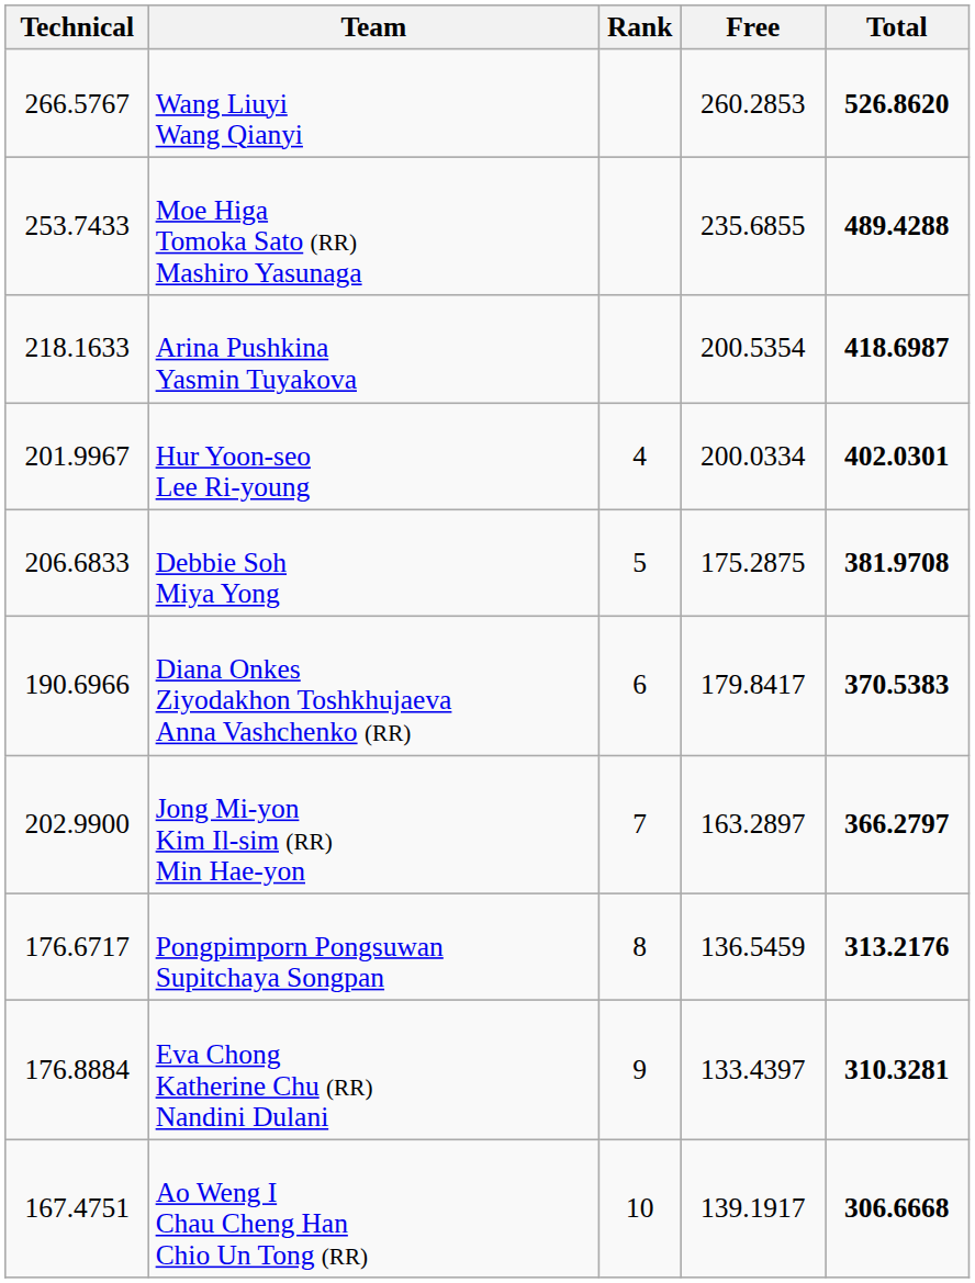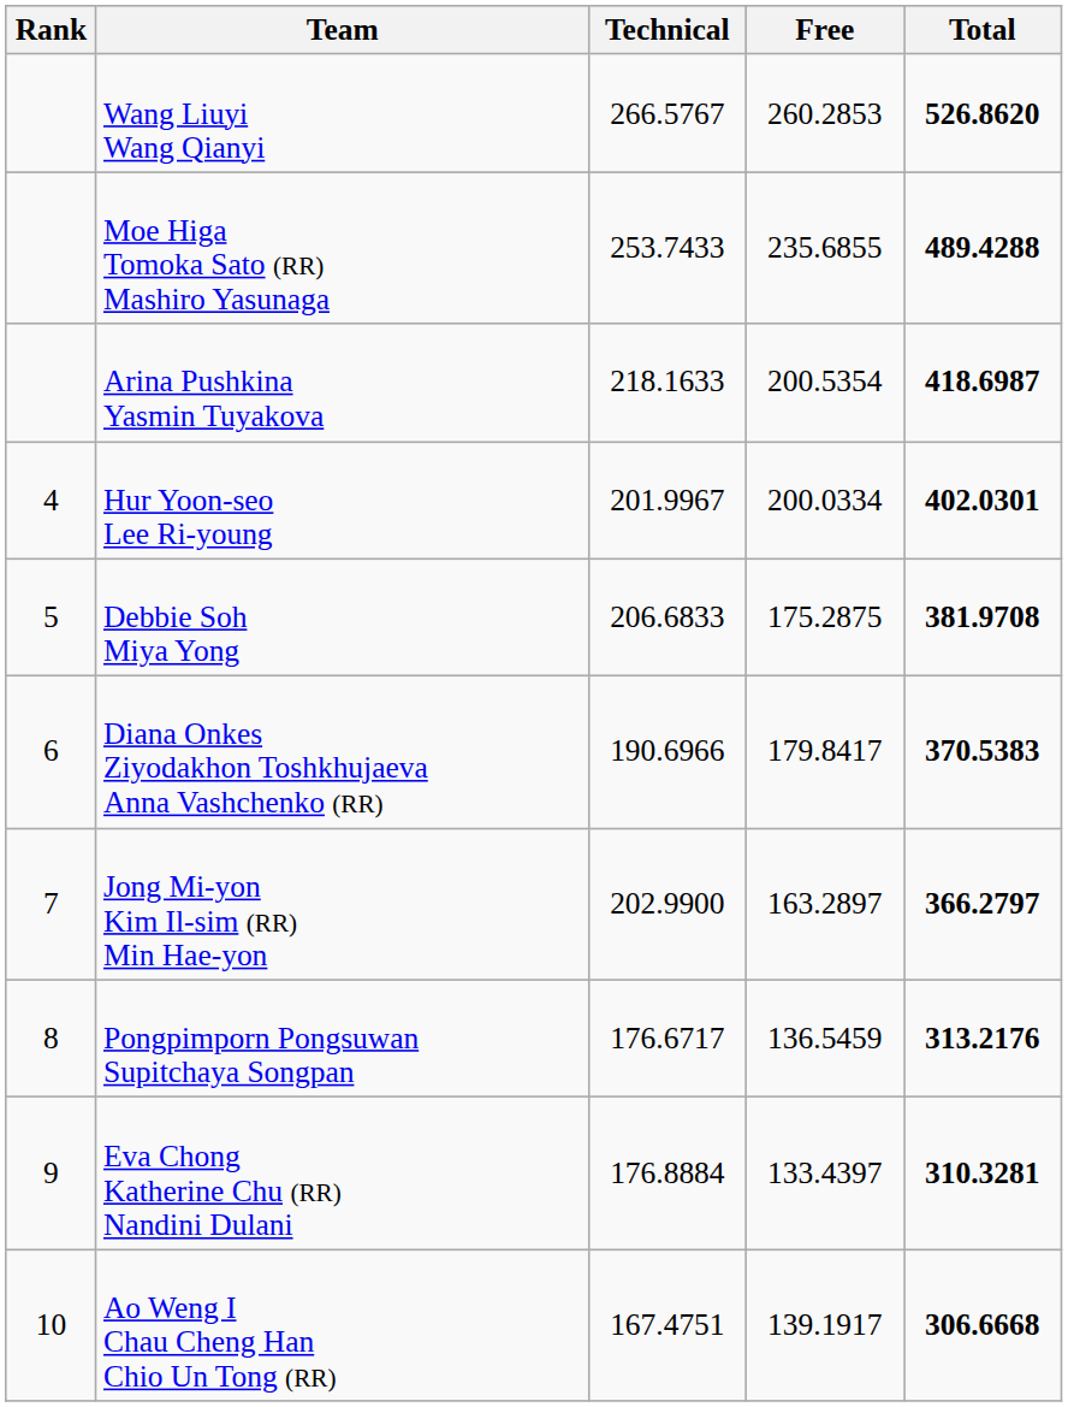 <table class=wikitable style="text-align:center">
 <tr>
+<th width=40>Rank</th>
+<th width=250>Team</th>
 <th width=75>Technical</th>
-<th width=250>Team</th>
-<th width=40>Rank</th>
 <th width=75>Free</th>
 <th width=75>Total</th>
 </tr>
 <tr>
+<td></td>
+<td align=left><br><a href='#'>Wang Liuyi</a><br><a href='#'>Wang Qianyi</a></td>
 <td>266.5767</td>
-<td align=left><br><a href='#'>Wang Liuyi</a><br><a href='#'>Wang Qianyi</a></td>
-<td></td>
 <td>260.2853</td>
 <td><strong>526.8620</strong></td>
 </tr>
 <tr>
+<td></td>
+<td align=left><br><a href='#'>Moe Higa</a><br><a href='#'>Tomoka Sato</a> <small>(RR)</small><br><a href='#'>Mashiro Yasunaga</a></td>
 <td>253.7433</td>
-<td align=left><br><a href='#'>Moe Higa</a><br><a href='#'>Tomoka Sato</a> <small>(RR)</small><br><a href='#'>Mashiro Yasunaga</a></td>
-<td></td>
 <td>235.6855</td>
 <td><strong>489.4288</strong></td>
 </tr>
 <tr>
+<td></td>
+<td align=left><br><a href='#'>Arina Pushkina</a><br><a href='#'>Yasmin Tuyakova</a></td>
 <td>218.1633</td>
-<td align=left><br><a href='#'>Arina Pushkina</a><br><a href='#'>Yasmin Tuyakova</a></td>
-<td></td>
 <td>200.5354</td>
 <td><strong>418.6987</strong></td>
 </tr>
 <tr>
+<td>4</td>
+<td align=left><br><a href='#'>Hur Yoon-seo</a><br><a href='#'>Lee Ri-young</a></td>
 <td>201.9967</td>
-<td align=left><br><a href='#'>Hur Yoon-seo</a><br><a href='#'>Lee Ri-young</a></td>
-<td>4</td>
 <td>200.0334</td>
 <td><strong>402.0301</strong></td>
 </tr>
 <tr>
+<td>5</td>
+<td align=left><br><a href='#'>Debbie Soh</a><br><a href='#'>Miya Yong</a></td>
 <td>206.6833</td>
-<td align=left><br><a href='#'>Debbie Soh</a><br><a href='#'>Miya Yong</a></td>
-<td>5</td>
 <td>175.2875</td>
 <td><strong>381.9708</strong></td>
 </tr>
 <tr>
+<td>6</td>
+<td align=left><br><a href='#'>Diana Onkes</a><br><a href='#'>Ziyodakhon Toshkhujaeva</a><br><a href='#'>Anna Vashchenko</a> <small>(RR)</small></td>
 <td>190.6966</td>
-<td align=left><br><a href='#'>Diana Onkes</a><br><a href='#'>Ziyodakhon Toshkhujaeva</a><br><a href='#'>Anna Vashchenko</a> <small>(RR)</small></td>
-<td>6</td>
 <td>179.8417</td>
 <td><strong>370.5383</strong></td>
 </tr>
 <tr>
+<td>7</td>
+<td align=left><br><a href='#'>Jong Mi-yon</a><br><a href='#'>Kim Il-sim</a> <small>(RR)</small><br><a href='#'>Min Hae-yon</a></td>
 <td>202.9900</td>
-<td align=left><br><a href='#'>Jong Mi-yon</a><br><a href='#'>Kim Il-sim</a> <small>(RR)</small><br><a href='#'>Min Hae-yon</a></td>
-<td>7</td>
 <td>163.2897</td>
 <td><strong>366.2797</strong></td>
 </tr>
 <tr>
+<td>8</td>
+<td align=left><br><a href='#'>Pongpimporn Pongsuwan</a><br><a href='#'>Supitchaya Songpan</a></td>
 <td>176.6717</td>
-<td align=left><br><a href='#'>Pongpimporn Pongsuwan</a><br><a href='#'>Supitchaya Songpan</a></td>
-<td>8</td>
 <td>136.5459</td>
 <td><strong>313.2176</strong></td>
 </tr>
 <tr>
+<td>9</td>
+<td align=left><br><a href='#'>Eva Chong</a><br><a href='#'>Katherine Chu</a> <small>(RR)</small><br><a href='#'>Nandini Dulani</a></td>
 <td>176.8884</td>
-<td align=left><br><a href='#'>Eva Chong</a><br><a href='#'>Katherine Chu</a> <small>(RR)</small><br><a href='#'>Nandini Dulani</a></td>
-<td>9</td>
 <td>133.4397</td>
 <td><strong>310.3281</strong></td>
 </tr>
 <tr>
+<td>10</td>
+<td align=left><br><a href='#'>Ao Weng I</a><br><a href='#'>Chau Cheng Han</a><br><a href='#'>Chio Un Tong</a> <small>(RR)</small></td>
 <td>167.4751</td>
-<td align=left><br><a href='#'>Ao Weng I</a><br><a href='#'>Chau Cheng Han</a><br><a href='#'>Chio Un Tong</a> <small>(RR)</small></td>
-<td>10</td>
 <td>139.1917</td>
 <td><strong>306.6668</strong></td>
 </tr>
 </table>
